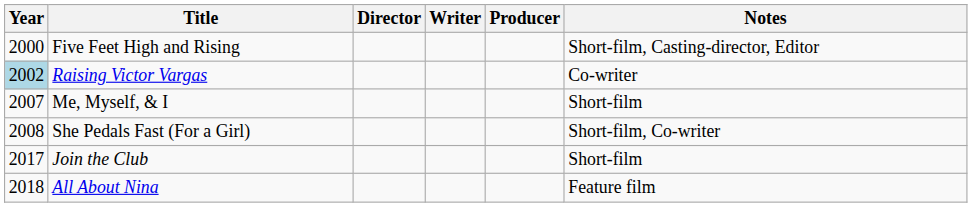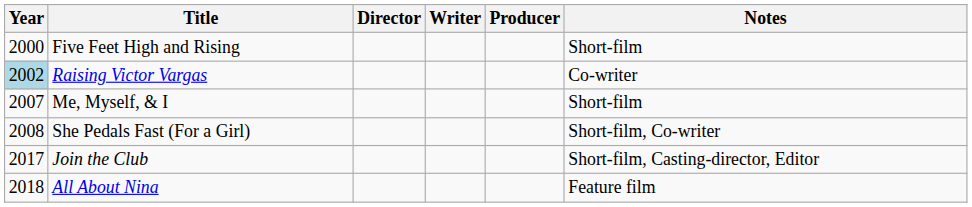 <table class="wikitable sortable">
 <tr>
 <th style="width:1em;">Year</th>
 <th style="width:18em;">Title</th>
 <th>Director</th>
 <th>Writer</th>
 <th>Producer</th>
 <th style="width:24em;" class="unsortable">Notes</th>
 </tr>
 <tr>
 <td>2000</td>
 <td>Five Feet High and Rising</td>
 <td></td>
 <td></td>
 <td></td>
-<td>Short-film, Casting-director, Editor</td>
+<td>Short-film</td>
 </tr>
 <tr>
 <td style="background: lightblue;">2002</td>
 <td><em><a href='#'>Raising Victor Vargas</a></em></td>
 <td></td>
 <td></td>
 <td></td>
 <td>Co-writer</td>
 </tr>
 <tr>
 <td>2007</td>
 <td>Me, Myself, & I</td>
 <td></td>
 <td></td>
 <td></td>
 <td>Short-film</td>
 </tr>
 <tr>
 <td>2008</td>
 <td>She Pedals Fast (For a Girl)</td>
 <td></td>
 <td></td>
 <td></td>
 <td>Short-film, Co-writer</td>
 </tr>
 <tr>
 <td>2017</td>
 <td><em>Join the Club</em></td>
 <td></td>
 <td></td>
 <td></td>
-<td>Short-film</td>
+<td>Short-film, Casting-director, Editor</td>
 </tr>
 <tr>
 <td>2018</td>
 <td><em><a href='#'>All About Nina</a></em></td>
 <td></td>
 <td></td>
 <td></td>
 <td>Feature film</td>
 </tr>
 </table>
